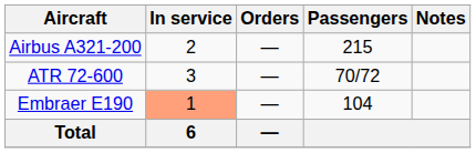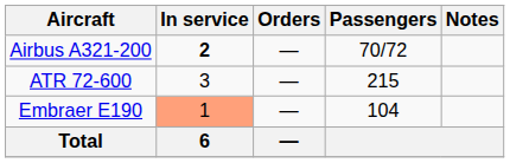 <table class="wikitable" style="text-align:center;">
 <tr>
 </tr>
 <tr>
 <th>Aircraft</th>
 <th>In service</th>
 <th>Orders</th>
 <th>Passengers</th>
 <th>Notes</th>
 </tr>
 <tr>
 <td><a href='#'>Airbus A321-200</a></td>
-<td>2</td>
+<td><strong>2</strong></td>
 <td>—</td>
-<td>215</td>
+<td>70/72</td>
 <td></td>
 </tr>
 <tr>
 <td><a href='#'>ATR 72-600</a></td>
 <td>3</td>
 <td>—</td>
-<td>70/72</td>
+<td>215</td>
 <td></td>
 </tr>
 <tr>
 <td><a href='#'>Embraer E190</a></td>
 <td style="background: lightsalmon;">1</td>
 <td>—</td>
 <td>104</td>
 <td></td>
 </tr>
 <tr>
 <th>Total</th>
 <th>6</th>
 <th>—</th>
 <th colspan="2"></th>
 </tr>
 <tr>
 </tr>
 </table>
